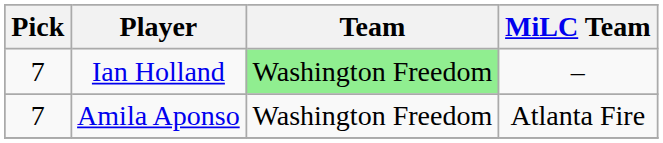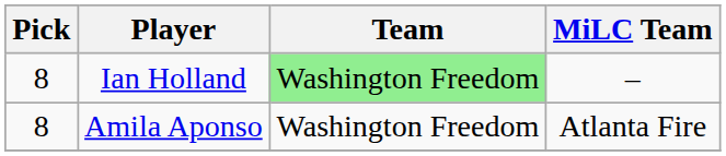 <table class="wikitable plainrowheaders" style="text-align:center;">
 <tr>
 <th scope="col">Pick</th>
 <th scope="col">Player</th>
 <th scope="col">Team</th>
 <th scope="col"><a href='#'>MiLC</a> Team</th>
 </tr>
 <tr>
-<td scope="row">7</td>
+<td scope="row">8</td>
 <td><a href='#'>Ian Holland</a></td>
 <td style="background: lightgreen;">Washington Freedom</td>
 <td>–</td>
 </tr>
 <tr>
-<td scope="row">7</td>
+<td scope="row">8</td>
 <td><a href='#'>Amila Aponso</a></td>
 <td>Washington Freedom</td>
 <td>Atlanta Fire</td>
 </tr>
 <tr>
 </tr>
 </table>
